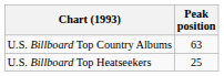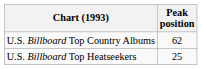 <table class="wikitable">
 <tr>
 <th>Chart (1993)</th>
 <th>Peak<br>position</th>
 </tr>
 <tr>
 <td>U.S. <em>Billboard</em> Top Country Albums</td>
-<td style="text-align:center;">63</td>
+<td style="text-align:center;">62</td>
 </tr>
 <tr>
 <td>U.S. <em>Billboard</em> Top Heatseekers</td>
 <td style="text-align:center;">25</td>
 </tr>
 </table>
